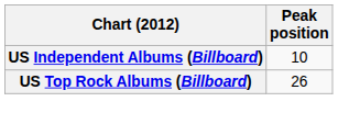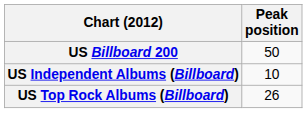 <table class="wikitable sortable plainrowheaders">
 <tr>
 <th>Chart (2012)</th>
 <th>Peak<br>position</th>
+</tr>
+<tr>
+<th scope="row">US <a href='#'><em>Billboard</em> 200</a></th>
+<td align=center>50</td>
 </tr>
 <tr>
 <th scope="row">US <a href='#'>Independent Albums</a> (<em><a href='#'>Billboard</a></em>)</th>
 <td align=center>10</td>
 </tr>
 <tr>
 <th scope="row">US <a href='#'>Top Rock Albums</a> (<em><a href='#'>Billboard</a></em>)</th>
 <td align=center>26</td>
 </tr>
 </table>
